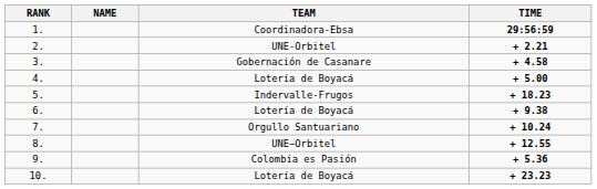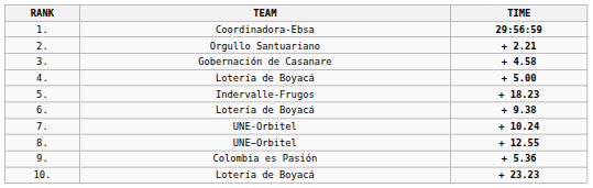 <table class=wikitable style="font-size:90%" width="80%">
 <tr>
 <th>RANK</th>
-<th>NAME</th>
 <th>TEAM</th>
 <th>TIME</th>
 </tr>
 <tr>
 <td align="center">1.</td>
-<td></td>
 <td align="center">Coordinadora-Ebsa</td>
 <td align="center"><strong>29:56:59</strong></td>
 </tr>
 <tr>
 <td align="center">2.</td>
-<td></td>
-<td align="center">UNE-Orbitel</td>
+<td align="center">Orgullo Santuariano</td>
 <td align="center"><strong>+ 2.21</strong></td>
 </tr>
 <tr>
 <td align="center">3.</td>
-<td></td>
 <td align="center">Gobernación de Casanare</td>
 <td align="center"><strong>+ 4.58</strong></td>
 </tr>
 <tr>
 <td align="center">4.</td>
-<td></td>
 <td align="center">Lotería de Boyacá</td>
 <td align="center"><strong>+ 5.00</strong></td>
 </tr>
 <tr>
 <td align="center">5.</td>
-<td></td>
 <td align="center">Indervalle-Frugos</td>
 <td align="center"><strong>+ 18.23</strong></td>
 </tr>
 <tr>
 <td align="center">6.</td>
-<td></td>
 <td align="center">Lotería de Boyacá</td>
 <td align="center"><strong>+ 9.38</strong></td>
 </tr>
 <tr>
 <td align="center">7.</td>
-<td></td>
-<td align="center">Orgullo Santuariano</td>
+<td align="center">UNE-Orbitel</td>
 <td align="center"><strong>+ 10.24</strong></td>
 </tr>
 <tr>
 <td align="center">8.</td>
-<td></td>
 <td align="center">UNE−Orbitel</td>
 <td align="center"><strong>+ 12.55</strong></td>
 </tr>
 <tr>
 <td align="center">9.</td>
-<td></td>
 <td align="center">Colombia es Pasión</td>
 <td align="center"><strong>+ 5.36</strong></td>
 </tr>
 <tr>
 <td align="center">10.</td>
-<td></td>
 <td align="center">Lotería de Boyacá</td>
 <td align="center"><strong>+ 23.23</strong></td>
 </tr>
 </table>
